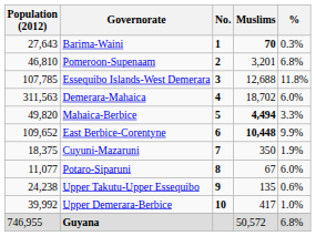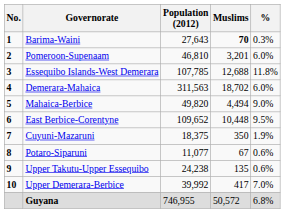 <table class="wikitable sortable" style="font-size:95%;">
 <tr>
+<th>No.</th>
+<th>Governorate</th>
 <th>Population <br>(2012)</th>
-<th>Governorate</th>
-<th>No.</th>
 <th>Muslims</th>
 <th>%</th>
 </tr>
 <tr>
+<td><strong>1</strong></td>
+<td><a href='#'>Barima-Waini</a></td>
 <td align=right>27,643</td>
-<td><a href='#'>Barima-Waini</a></td>
-<td><strong>1</strong></td>
 <td align=right><strong>70</strong></td>
 <td>0.3%</td>
 </tr>
 <tr>
+<td><strong>2</strong></td>
+<td><a href='#'>Pomeroon-Supenaam</a></td>
 <td align=right>46,810</td>
-<td><a href='#'>Pomeroon-Supenaam</a></td>
-<td><strong>2</strong></td>
 <td align=right>3,201</td>
-<td>6.8%</td>
+<td>6.0%</td>
 </tr>
 <tr>
+<td><strong>3</strong></td>
+<td><a href='#'>Essequibo Islands-West Demerara</a></td>
 <td align=right>107,785</td>
-<td><a href='#'>Essequibo Islands-West Demerara</a></td>
-<td><strong>3</strong></td>
 <td align=right>12,688</td>
 <td>11.8%</td>
 </tr>
 <tr>
+<td><strong>4</strong></td>
+<td><a href='#'>Demerara-Mahaica</a></td>
 <td align=right>311,563</td>
-<td><a href='#'>Demerara-Mahaica</a></td>
-<td><strong>4</strong></td>
 <td align=right>18,702</td>
 <td>6.0%</td>
 </tr>
 <tr>
+<td><strong>5</strong></td>
+<td><a href='#'>Mahaica-Berbice</a></td>
 <td align=right>49,820</td>
-<td><a href='#'>Mahaica-Berbice</a></td>
-<td><strong>5</strong></td>
-<td align=right><strong>4,494</strong></td>
-<td>3.3%</td>
+<td align=right>4,494</td>
+<td>9.0%</td>
 </tr>
 <tr>
+<td><strong>6</strong></td>
+<td><a href='#'>East Berbice-Corentyne</a></td>
 <td align=right>109,652</td>
-<td><a href='#'>East Berbice-Corentyne</a></td>
-<td><strong>6</strong></td>
-<td align=right><strong>10,448</strong></td>
-<td>9.9%</td>
+<td align=right>10,448</td>
+<td>9.5%</td>
 </tr>
 <tr>
+<td><strong>7</strong></td>
+<td><a href='#'>Cuyuni-Mazaruni</a></td>
 <td align=right>18,375</td>
-<td><a href='#'>Cuyuni-Mazaruni</a></td>
-<td><strong>7</strong></td>
 <td align=right>350</td>
 <td>1.9%</td>
 </tr>
 <tr>
+<td><strong>8</strong></td>
+<td><a href='#'>Potaro-Siparuni</a></td>
 <td align=right>11,077</td>
-<td><a href='#'>Potaro-Siparuni</a></td>
-<td><strong>8</strong></td>
 <td align=right>67</td>
-<td>6.0%</td>
+<td>0.6%</td>
 </tr>
 <tr>
+<td><strong>9</strong></td>
+<td><a href='#'>Upper Takutu-Upper Essequibo</a></td>
 <td align=right>24,238</td>
-<td><a href='#'>Upper Takutu-Upper Essequibo</a></td>
-<td><strong>9</strong></td>
 <td align=right>135</td>
 <td>0.6%</td>
 </tr>
 <tr>
+<td><strong>10</strong></td>
+<td><a href='#'>Upper Demerara-Berbice</a></td>
 <td align=right>39,992</td>
-<td><a href='#'>Upper Demerara-Berbice</a></td>
-<td><strong>10</strong></td>
 <td align=right>417</td>
-<td>1.0%</td>
+<td>7.0%</td>
 </tr>
 <tr class="sortbottom" style="background-color:#DDDDDD;">
+<td> </td>
+<td><strong>Guyana</strong></td>
 <td>746,955</td>
-<td><strong>Guyana</strong></td>
-<td> </td>
 <td>50,572</td>
 <td>6.8%</td>
 </tr>
 </table>
